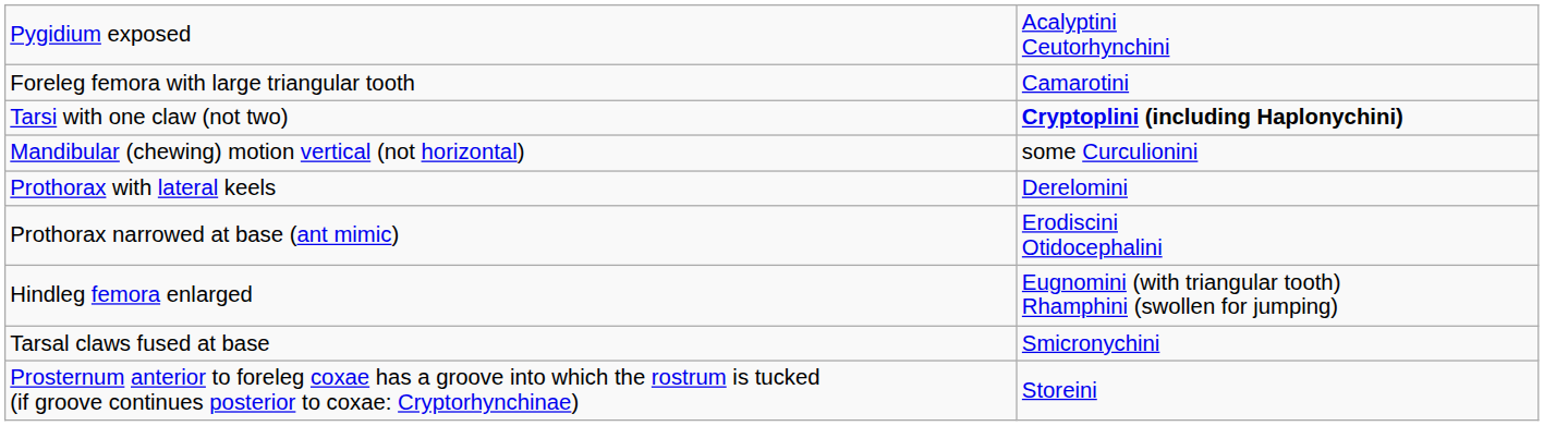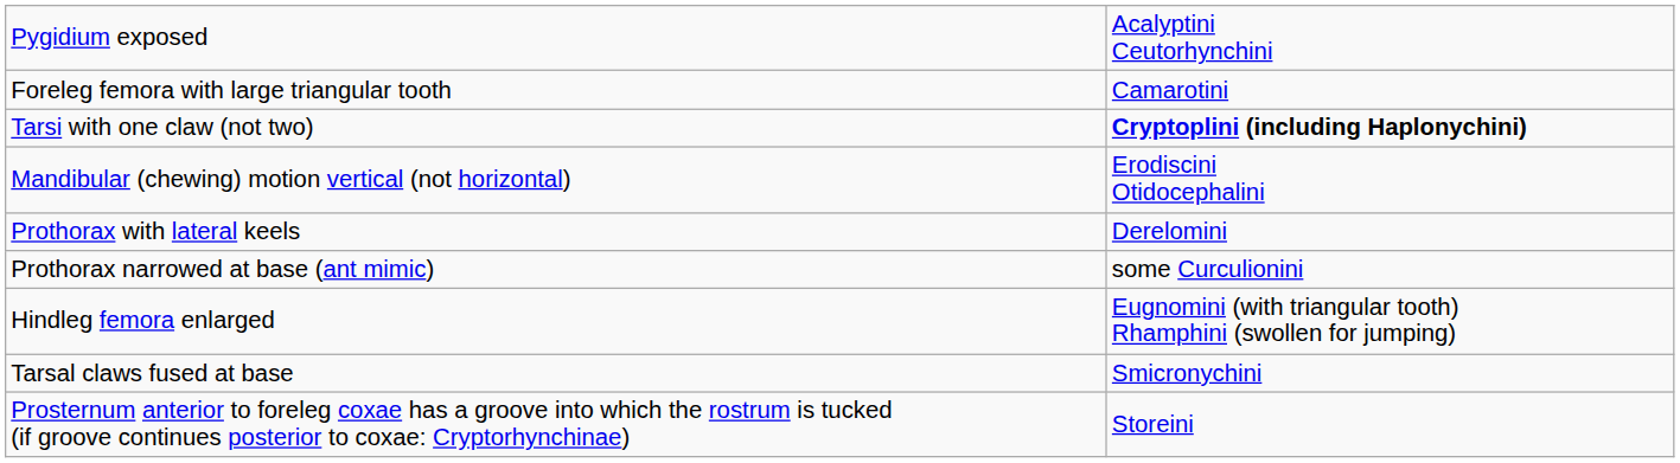 <table class="wikitable" style="width:70%">
 <tr>
 <td width=66%><a href='#'>Pygidium</a> exposed</td>
 <td><a href='#'>Acalyptini</a><br><a href='#'>Ceutorhynchini</a></td>
 </tr>
 <tr>
 <td>Foreleg femora with large triangular tooth</td>
 <td><a href='#'>Camarotini</a></td>
 </tr>
 <tr>
 <td><a href='#'>Tarsi</a> with one claw (not two)</td>
 <td><strong><a href='#'>Cryptoplini</a> (including Haplonychini)</strong></td>
 </tr>
 <tr>
 <td><a href='#'>Mandibular</a> (chewing) motion <a href='#'>vertical</a> (not <a href='#'>horizontal</a>)</td>
-<td>some <a href='#'>Curculionini</a></td>
+<td><a href='#'>Erodiscini</a><br><a href='#'>Otidocephalini</a></td>
 </tr>
 <tr>
 <td><a href='#'>Prothorax</a> with <a href='#'>lateral</a> keels</td>
 <td><a href='#'>Derelomini</a></td>
 </tr>
 <tr>
 <td>Prothorax narrowed at base (<a href='#'>ant mimic</a>)</td>
-<td><a href='#'>Erodiscini</a><br><a href='#'>Otidocephalini</a></td>
+<td>some <a href='#'>Curculionini</a></td>
 </tr>
 <tr>
 <td>Hindleg <a href='#'>femora</a> enlarged</td>
 <td><a href='#'>Eugnomini</a> (with triangular tooth)<br><a href='#'>Rhamphini</a> (swollen for jumping)</td>
 </tr>
 <tr>
 <td>Tarsal claws fused at base</td>
 <td><a href='#'>Smicronychini</a></td>
 </tr>
 <tr>
 <td><a href='#'>Prosternum</a> <a href='#'>anterior</a> to foreleg <a href='#'>coxae</a> has a groove into which the <a href='#'>rostrum</a> is tucked<br>(if groove continues <a href='#'>posterior</a> to coxae: <a href='#'>Cryptorhynchinae</a>)</td>
 <td><a href='#'>Storeini</a></td>
 </tr>
 </table>
